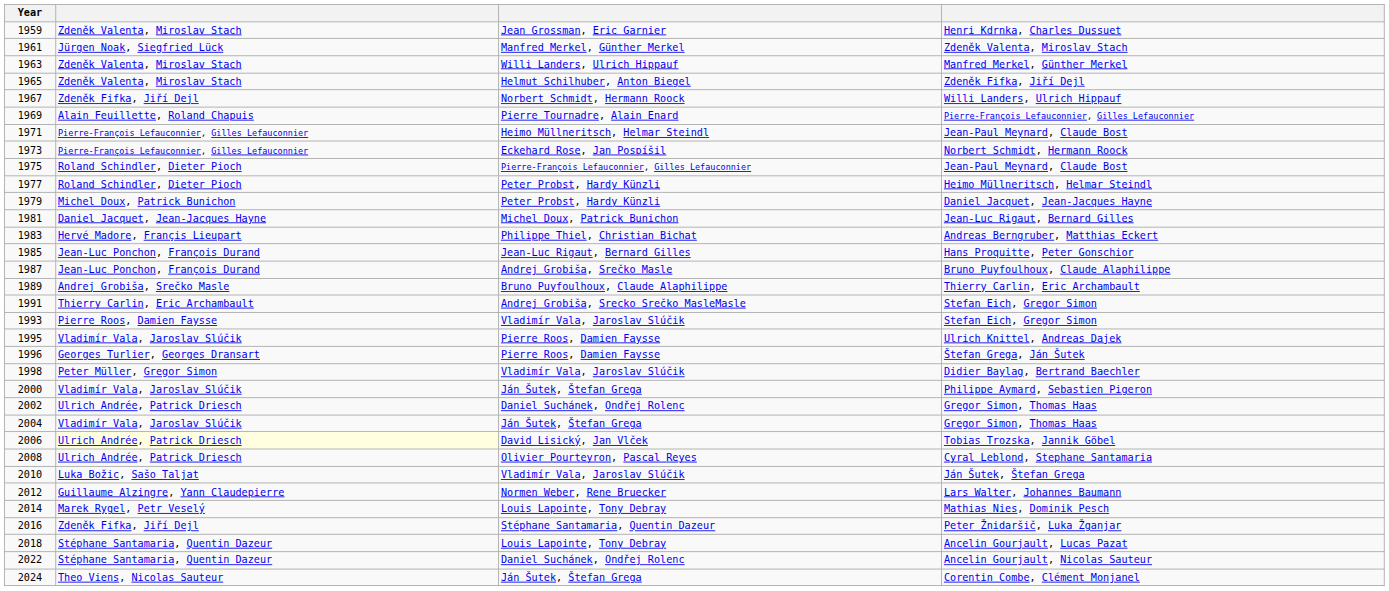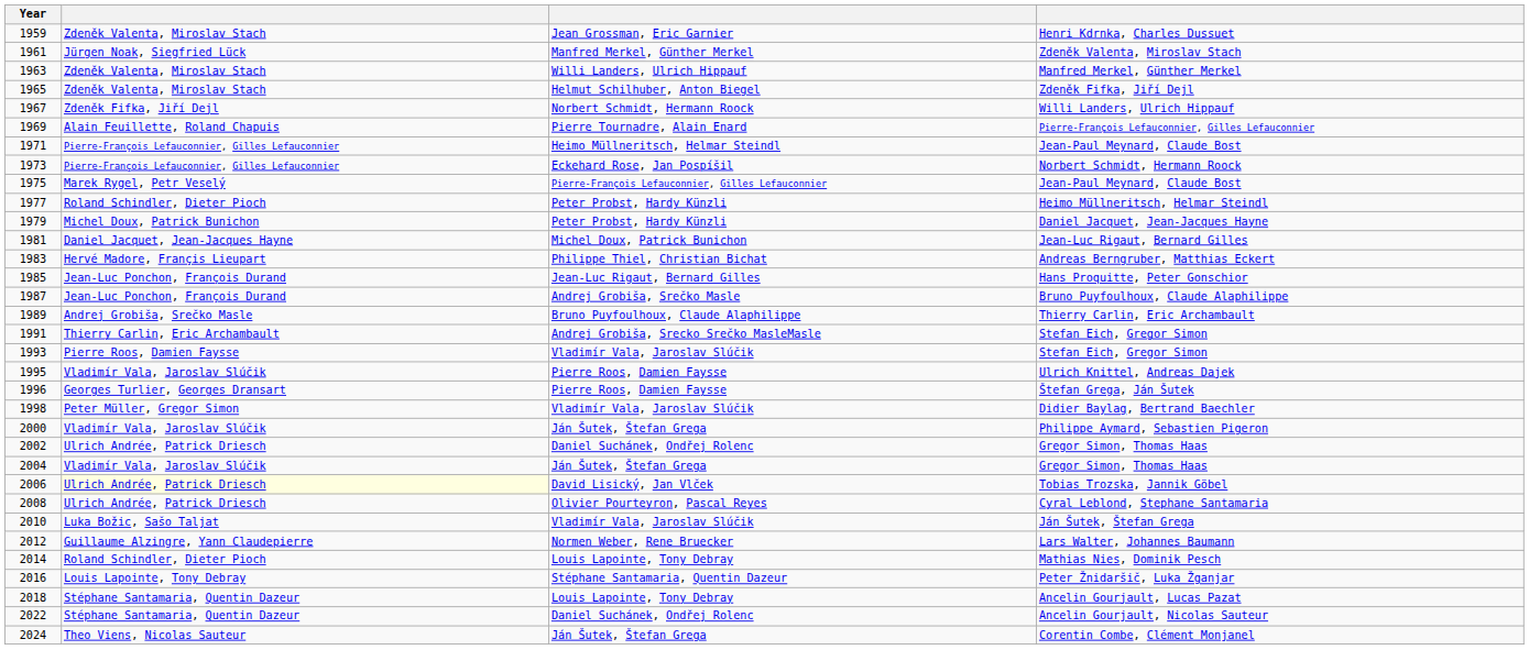 <table class="wikitable" width=80% style="font-size:90%; text-align:left;">
 <tr>
 <th>Year</th>
 <th></th>
 <th></th>
 <th></th>
 </tr>
 <tr>
 <td align=center>1959</td>
 <td> <a href='#'>Zdeněk Valenta</a>, <a href='#'>Miroslav Stach</a></td>
 <td> <a href='#'>Jean Grossman</a>, <a href='#'>Eric Garnier</a></td>
 <td> <a href='#'>Henri Kdrnka</a>, <a href='#'>Charles Dussuet</a></td>
 </tr>
 <tr>
 <td align=center>1961</td>
 <td> <a href='#'>Jürgen Noak</a>, <a href='#'>Siegfried Lück</a></td>
 <td> <a href='#'>Manfred Merkel</a>, <a href='#'>Günther Merkel</a></td>
 <td> <a href='#'>Zdeněk Valenta</a>, <a href='#'>Miroslav Stach</a></td>
 </tr>
 <tr>
 <td align=center>1963</td>
 <td> <a href='#'>Zdeněk Valenta</a>, <a href='#'>Miroslav Stach</a></td>
 <td> <a href='#'>Willi Landers</a>, <a href='#'>Ulrich Hippauf</a></td>
 <td> <a href='#'>Manfred Merkel</a>, <a href='#'>Günther Merkel</a></td>
 </tr>
 <tr>
 <td align=center>1965</td>
 <td> <a href='#'>Zdeněk Valenta</a>, <a href='#'>Miroslav Stach</a></td>
 <td> <a href='#'>Helmut Schilhuber</a>, <a href='#'>Anton Biegel</a></td>
 <td> <a href='#'>Zdeněk Fifka</a>, <a href='#'>Jiří Dejl</a></td>
 </tr>
 <tr>
 <td align=center>1967</td>
 <td> <a href='#'>Zdeněk Fifka</a>, <a href='#'>Jiří Dejl</a></td>
 <td> <a href='#'>Norbert Schmidt</a>, <a href='#'>Hermann Roock</a></td>
 <td> <a href='#'>Willi Landers</a>, <a href='#'>Ulrich Hippauf</a></td>
 </tr>
 <tr>
 <td align=center>1969</td>
 <td> <a href='#'>Alain Feuillette</a>, <a href='#'>Roland Chapuis</a></td>
 <td> <a href='#'>Pierre Tournadre</a>, <a href='#'>Alain Enard</a></td>
 <td> <small><a href='#'>Pierre-François Lefauconnier</a>, <a href='#'>Gilles Lefauconnier</a></small></td>
 </tr>
 <tr>
 <td align=center>1971</td>
 <td> <small><a href='#'>Pierre-François Lefauconnier</a>, <a href='#'>Gilles Lefauconnier</a></small></td>
 <td> <a href='#'>Heimo Müllneritsch</a>, <a href='#'>Helmar Steindl</a></td>
 <td> <a href='#'>Jean-Paul Meynard</a>, <a href='#'>Claude Bost</a></td>
 </tr>
 <tr>
 <td align=center>1973</td>
 <td> <small><a href='#'>Pierre-François Lefauconnier</a>, <a href='#'>Gilles Lefauconnier</a></small></td>
 <td> <a href='#'>Eckehard Rose</a>, <a href='#'>Jan Pospíšil</a></td>
 <td> <a href='#'>Norbert Schmidt</a>, <a href='#'>Hermann Roock</a></td>
 </tr>
 <tr>
 <td align=center>1975</td>
-<td> <a href='#'>Roland Schindler</a>, <a href='#'>Dieter Pioch</a></td>
+<td> <a href='#'>Marek Rygel</a>, <a href='#'>Petr Veselý</a></td>
 <td> <small><a href='#'>Pierre-François Lefauconnier</a>, <a href='#'>Gilles Lefauconnier</a></small></td>
 <td> <a href='#'>Jean-Paul Meynard</a>, <a href='#'>Claude Bost</a></td>
 </tr>
 <tr>
 <td align=center>1977</td>
 <td> <a href='#'>Roland Schindler</a>, <a href='#'>Dieter Pioch</a></td>
 <td> <a href='#'>Peter Probst</a>, <a href='#'>Hardy Künzli</a></td>
 <td> <a href='#'>Heimo Müllneritsch</a>, <a href='#'>Helmar Steindl</a></td>
 </tr>
 <tr>
 <td align=center>1979</td>
 <td> <a href='#'>Michel Doux</a>, <a href='#'>Patrick Bunichon</a></td>
 <td> <a href='#'>Peter Probst</a>, <a href='#'>Hardy Künzli</a></td>
 <td> <a href='#'>Daniel Jacquet</a>, <a href='#'>Jean-Jacques Hayne</a></td>
 </tr>
 <tr>
 <td align=center>1981</td>
 <td> <a href='#'>Daniel Jacquet</a>, <a href='#'>Jean-Jacques Hayne</a></td>
 <td> <a href='#'>Michel Doux</a>, <a href='#'>Patrick Bunichon</a></td>
 <td> <a href='#'>Jean-Luc Rigaut</a>, <a href='#'>Bernard Gilles</a></td>
 </tr>
 <tr>
 <td align=center>1983</td>
 <td> <a href='#'>Hervé Madore</a>, <a href='#'>Françis Lieupart</a></td>
 <td> <a href='#'>Philippe Thiel</a>, <a href='#'>Christian Bichat</a></td>
 <td> <a href='#'>Andreas Berngruber</a>, <a href='#'>Matthias Eckert</a></td>
 </tr>
 <tr>
 <td align=center>1985</td>
 <td> <a href='#'>Jean-Luc Ponchon</a>, <a href='#'>François Durand</a></td>
 <td> <a href='#'>Jean-Luc Rigaut</a>, <a href='#'>Bernard Gilles</a></td>
 <td> <a href='#'>Hans Proquitte</a>, <a href='#'>Peter Gonschior</a></td>
 </tr>
 <tr>
 <td align=center>1987</td>
 <td> <a href='#'>Jean-Luc Ponchon</a>, <a href='#'>François Durand</a></td>
 <td> <a href='#'>Andrej Grobiša</a>, <a href='#'>Srečko Masle</a></td>
 <td> <a href='#'>Bruno Puyfoulhoux</a>, <a href='#'>Claude Alaphilippe</a></td>
 </tr>
 <tr>
 <td align=center>1989</td>
 <td> <a href='#'>Andrej Grobiša</a>, <a href='#'>Srečko Masle</a></td>
 <td> <a href='#'>Bruno Puyfoulhoux</a>, <a href='#'>Claude Alaphilippe</a></td>
 <td> <a href='#'>Thierry Carlin</a>, <a href='#'>Eric Archambault</a></td>
 </tr>
 <tr>
 <td align=center>1991</td>
 <td> <a href='#'>Thierry Carlin</a>, <a href='#'>Eric Archambault</a></td>
 <td> <a href='#'>Andrej Grobiša</a>, <a href='#'>Srecko Srečko MasleMasle</a></td>
 <td> <a href='#'>Stefan Eich</a>, <a href='#'>Gregor Simon</a></td>
 </tr>
 <tr>
 <td align=center>1993</td>
 <td> <a href='#'>Pierre Roos</a>, <a href='#'>Damien Faysse</a></td>
 <td> <a href='#'>Vladimír Vala</a>, <a href='#'>Jaroslav Slúčik</a></td>
 <td> <a href='#'>Stefan Eich</a>, <a href='#'>Gregor Simon</a></td>
 </tr>
 <tr>
 <td align=center>1995</td>
 <td> <a href='#'>Vladimír Vala</a>, <a href='#'>Jaroslav Slúčik</a></td>
 <td> <a href='#'>Pierre Roos</a>, <a href='#'>Damien Faysse</a></td>
 <td> <a href='#'>Ulrich Knittel</a>, <a href='#'>Andreas Dajek</a></td>
 </tr>
 <tr>
 <td align=center>1996</td>
 <td> <a href='#'>Georges Turlier</a>, <a href='#'>Georges Dransart</a></td>
 <td> <a href='#'>Pierre Roos</a>, <a href='#'>Damien Faysse</a></td>
 <td> <a href='#'>Štefan Grega</a>, <a href='#'>Ján Šutek</a></td>
 </tr>
 <tr>
 <td align=center>1998</td>
 <td> <a href='#'>Peter Müller</a>, <a href='#'>Gregor Simon</a></td>
 <td> <a href='#'>Vladimír Vala</a>, <a href='#'>Jaroslav Slúčik</a></td>
 <td> <a href='#'>Didier Baylag</a>, <a href='#'>Bertrand Baechler</a></td>
 </tr>
 <tr>
 <td align=center>2000</td>
 <td> <a href='#'>Vladimír Vala</a>, <a href='#'>Jaroslav Slúčik</a></td>
 <td> <a href='#'>Ján Šutek</a>, <a href='#'>Štefan Grega</a></td>
 <td> <a href='#'>Philippe Aymard</a>, <a href='#'>Sebastien Pigeron</a></td>
 </tr>
 <tr>
 <td align=center>2002</td>
 <td> <a href='#'>Ulrich Andrée</a>, <a href='#'>Patrick Driesch</a></td>
 <td> <a href='#'>Daniel Suchánek</a>, <a href='#'>Ondřej Rolenc</a></td>
 <td> <a href='#'>Gregor Simon</a>, <a href='#'>Thomas Haas</a></td>
 </tr>
 <tr>
 <td align=center>2004</td>
 <td> <a href='#'>Vladimír Vala</a>, <a href='#'>Jaroslav Slúčik</a></td>
 <td> <a href='#'>Ján Šutek</a>, <a href='#'>Štefan Grega</a></td>
 <td> <a href='#'>Gregor Simon</a>, <a href='#'>Thomas Haas</a></td>
 </tr>
 <tr>
 <td align=center>2006</td>
 <td style="background: lightyellow;"> <a href='#'>Ulrich Andrée</a>, <a href='#'>Patrick Driesch</a></td>
 <td> <a href='#'>David Lisický</a>, <a href='#'>Jan Vlček</a></td>
 <td> <a href='#'>Tobias Trozska</a>, <a href='#'>Jannik Göbel</a></td>
 </tr>
 <tr>
 <td align=center>2008</td>
 <td> <a href='#'>Ulrich Andrée</a>, <a href='#'>Patrick Driesch</a></td>
 <td> <a href='#'>Olivier Pourteyron</a>, <a href='#'>Pascal Reyes</a></td>
 <td> <a href='#'>Cyral Leblond</a>, <a href='#'>Stephane Santamaria</a></td>
 </tr>
 <tr>
 <td align=center>2010</td>
 <td> <a href='#'>Luka Božic</a>, <a href='#'>Sašo Taljat</a></td>
 <td> <a href='#'>Vladimír Vala</a>, <a href='#'>Jaroslav Slúčik</a></td>
 <td> <a href='#'>Ján Šutek</a>, <a href='#'>Štefan Grega</a></td>
 </tr>
 <tr>
 <td align=center>2012</td>
 <td> <a href='#'>Guillaume Alzingre</a>, <a href='#'>Yann Claudepierre</a></td>
 <td> <a href='#'>Normen Weber</a>, <a href='#'>Rene Bruecker</a></td>
 <td> <a href='#'>Lars Walter</a>, <a href='#'>Johannes Baumann</a></td>
 </tr>
 <tr>
 <td align=center>2014</td>
-<td> <a href='#'>Marek Rygel</a>, <a href='#'>Petr Veselý</a></td>
+<td> <a href='#'>Roland Schindler</a>, <a href='#'>Dieter Pioch</a></td>
 <td> <a href='#'>Louis Lapointe</a>, <a href='#'>Tony Debray</a></td>
 <td> <a href='#'>Mathias Nies</a>, <a href='#'>Dominik Pesch</a></td>
 </tr>
 <tr>
 <td align=center>2016</td>
-<td> <a href='#'>Zdeněk Fifka</a>, <a href='#'>Jiří Dejl</a></td>
+<td> <a href='#'>Louis Lapointe</a>, <a href='#'>Tony Debray</a></td>
 <td> <a href='#'>Stéphane Santamaria</a>, <a href='#'>Quentin Dazeur</a></td>
 <td> <a href='#'>Peter Žnidaršič</a>, <a href='#'>Luka Žganjar</a></td>
 </tr>
 <tr>
 <td align=center>2018</td>
 <td> <a href='#'>Stéphane Santamaria</a>, <a href='#'>Quentin Dazeur</a></td>
 <td> <a href='#'>Louis Lapointe</a>, <a href='#'>Tony Debray</a></td>
 <td> <a href='#'>Ancelin Gourjault</a>, <a href='#'>Lucas Pazat</a></td>
 </tr>
 <tr>
 <td align=center>2022</td>
 <td> <a href='#'>Stéphane Santamaria</a>, <a href='#'>Quentin Dazeur</a></td>
 <td> <a href='#'>Daniel Suchánek</a>, <a href='#'>Ondřej Rolenc</a></td>
 <td> <a href='#'>Ancelin Gourjault</a>, <a href='#'>Nicolas Sauteur</a></td>
 </tr>
 <tr>
 <td align=center>2024</td>
 <td> <a href='#'>Theo Viens</a>, <a href='#'>Nicolas Sauteur</a></td>
 <td> <a href='#'>Ján Šutek</a>, <a href='#'>Štefan Grega</a></td>
 <td> <a href='#'>Corentin Combe</a>, <a href='#'>Clément Monjanel</a></td>
 </tr>
 </table>
